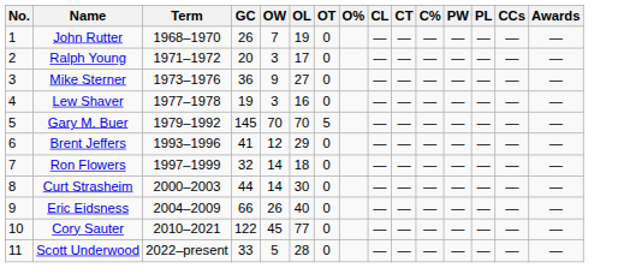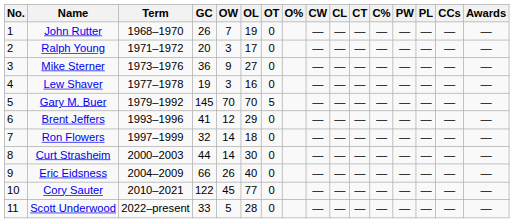 <table class="wikitable sortable">
 <tr>
 <th>No.</th>
 <th>Name</th>
 <th>Term</th>
 <th>GC</th>
 <th>OW</th>
 <th>OL</th>
 <th>OT</th>
 <th>O%</th>
+<th>CW</th>
 <th>CL</th>
 <th>CT</th>
 <th>C%</th>
 <th>PW</th>
 <th>PL</th>
 <th>CCs</th>
 <th class="unsortable">Awards</th>
 </tr>
 <tr>
 <td>1</td>
 <td align="center"><a href='#'>John Rutter</a></td>
 <td align="center">1968–1970</td>
 <td align="center">26</td>
 <td align="center">7</td>
 <td align="center">19</td>
 <td align="center">0</td>
 <td align="center"></td>
 <td align="center">—</td>
 <td align="center">—</td>
 <td align="center">—</td>
 <td align="center">—</td>
 <td align="center">—</td>
 <td align="center">—</td>
 <td align="center">—</td>
+<td align="center">—</td>
 </tr>
 <tr>
 <td>2</td>
 <td align="center"><a href='#'>Ralph Young</a></td>
 <td align="center">1971–1972</td>
 <td align="center">20</td>
 <td align="center">3</td>
 <td align="center">17</td>
 <td align="center">0</td>
 <td align="center"></td>
+<td align="center">—</td>
 <td align="center">—</td>
 <td align="center">—</td>
 <td align="center">—</td>
 <td align="center">—</td>
 <td align="center">—</td>
 <td align="center">—</td>
 <td align="center">—</td>
 </tr>
 <tr>
 <td>3</td>
 <td align="center"><a href='#'>Mike Sterner</a></td>
 <td align="center">1973–1976</td>
 <td align="center">36</td>
 <td align="center">9</td>
 <td align="center">27</td>
 <td align="center">0</td>
 <td align="center"></td>
 <td align="center">—</td>
 <td align="center">—</td>
 <td align="center">—</td>
 <td align="center">—</td>
 <td align="center">—</td>
 <td align="center">—</td>
 <td align="center">—</td>
+<td align="center">—</td>
 </tr>
 <tr>
 <td>4</td>
 <td align="center"><a href='#'>Lew Shaver</a></td>
 <td align="center">1977–1978</td>
 <td align="center">19</td>
 <td align="center">3</td>
 <td align="center">16</td>
 <td align="center">0</td>
 <td align="center"></td>
+<td align="center">—</td>
 <td align="center">—</td>
 <td align="center">—</td>
 <td align="center">—</td>
 <td align="center">—</td>
 <td align="center">—</td>
 <td align="center">—</td>
 <td align="center">—</td>
 </tr>
 <tr>
 <td>5</td>
 <td align="center"><a href='#'>Gary M. Buer</a></td>
 <td align="center">1979–1992</td>
 <td align="center">145</td>
 <td align="center">70</td>
 <td align="center">70</td>
 <td align="center">5</td>
 <td align="center"></td>
 <td align="center">—</td>
 <td align="center">—</td>
 <td align="center">—</td>
 <td align="center">—</td>
 <td align="center">—</td>
 <td align="center">—</td>
 <td align="center">—</td>
+<td align="center">—</td>
 </tr>
 <tr>
 <td>6</td>
 <td align="center"><a href='#'>Brent Jeffers</a></td>
 <td align="center">1993–1996</td>
 <td align="center">41</td>
 <td align="center">12</td>
 <td align="center">29</td>
 <td align="center">0</td>
 <td align="center"></td>
+<td align="center">—</td>
 <td align="center">—</td>
 <td align="center">—</td>
 <td align="center">—</td>
 <td align="center">—</td>
 <td align="center">—</td>
 <td align="center">—</td>
 <td align="center">—</td>
 </tr>
 <tr>
 <td>7</td>
 <td align="center"><a href='#'>Ron Flowers</a></td>
 <td align="center">1997–1999</td>
 <td align="center">32</td>
 <td align="center">14</td>
 <td align="center">18</td>
 <td align="center">0</td>
 <td align="center"></td>
 <td align="center">—</td>
 <td align="center">—</td>
 <td align="center">—</td>
 <td align="center">—</td>
 <td align="center">—</td>
 <td align="center">—</td>
 <td align="center">—</td>
+<td align="center">—</td>
 </tr>
 <tr>
 <td>8</td>
 <td align="center"><a href='#'>Curt Strasheim</a></td>
 <td align="center">2000–2003</td>
 <td align="center">44</td>
 <td align="center">14</td>
 <td align="center">30</td>
 <td align="center">0</td>
 <td align="center"></td>
+<td align="center">—</td>
 <td align="center">—</td>
 <td align="center">—</td>
 <td align="center">—</td>
 <td align="center">—</td>
 <td align="center">—</td>
 <td align="center">—</td>
 <td align="center">—</td>
 </tr>
 <tr>
 <td>9</td>
 <td align="center"><a href='#'>Eric Eidsness</a></td>
 <td align="center">2004–2009</td>
 <td align="center">66</td>
 <td align="center">26</td>
 <td align="center">40</td>
 <td align="center">0</td>
 <td align="center"></td>
 <td align="center">—</td>
 <td align="center">—</td>
 <td align="center">—</td>
 <td align="center">—</td>
 <td align="center">—</td>
 <td align="center">—</td>
 <td align="center">—</td>
+<td align="center">—</td>
 </tr>
 <tr>
 <td>10</td>
 <td align="center"><a href='#'>Cory Sauter</a></td>
 <td align="center">2010–2021</td>
 <td align="center">122</td>
 <td align="center">45</td>
 <td align="center">77</td>
 <td align="center">0</td>
 <td align="center"></td>
+<td align="center">—</td>
 <td align="center">—</td>
 <td align="center">—</td>
 <td align="center">—</td>
 <td align="center">—</td>
 <td align="center">—</td>
 <td align="center">—</td>
 <td align="center">—</td>
 </tr>
 <tr>
 <td>11</td>
 <td align="center"><a href='#'>Scott Underwood</a></td>
 <td align="center">2022–present</td>
 <td align="center">33</td>
 <td align="center">5</td>
 <td align="center">28</td>
 <td align="center">0</td>
 <td align="center"></td>
 <td align="center">—</td>
 <td align="center">—</td>
 <td align="center">—</td>
 <td align="center">—</td>
 <td align="center">—</td>
 <td align="center">—</td>
 <td align="center">—</td>
+<td align="center">—</td>
 </tr>
 </table>
